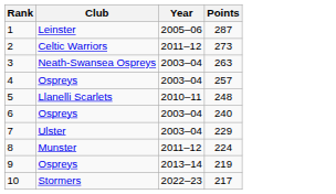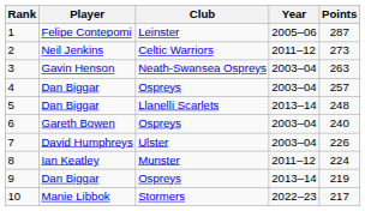 <table class="wikitable">
 <tr>
 <th>Rank</th>
+<th>Player</th>
 <th>Club</th>
 <th>Year</th>
 <th>Points</th>
 </tr>
 <tr>
 <td>1</td>
+<td><a href='#'>Felipe Contepomi</a></td>
 <td><a href='#'>Leinster</a></td>
 <td>2005–06</td>
 <td align=center>287</td>
 </tr>
 <tr>
 <td>2</td>
+<td><a href='#'>Neil Jenkins</a></td>
 <td><a href='#'>Celtic Warriors</a></td>
 <td>2011–12</td>
 <td align=center>273</td>
 </tr>
 <tr>
 <td>3</td>
+<td><a href='#'>Gavin Henson</a></td>
 <td><a href='#'>Neath-Swansea Ospreys</a></td>
 <td>2003–04</td>
 <td align=center>263</td>
 </tr>
 <tr>
 <td>4</td>
+<td><a href='#'>Dan Biggar</a></td>
 <td><a href='#'>Ospreys</a></td>
 <td>2003–04</td>
 <td align=center>257</td>
 </tr>
 <tr>
 <td>5</td>
+<td><a href='#'>Dan Biggar</a></td>
 <td><a href='#'>Llanelli Scarlets</a></td>
-<td>2010–11</td>
+<td>2013–14</td>
 <td align=center>248</td>
 </tr>
 <tr>
 <td>6</td>
+<td><a href='#'>Gareth Bowen</a></td>
 <td><a href='#'>Ospreys</a></td>
 <td>2003–04</td>
 <td align=center>240</td>
 </tr>
 <tr>
 <td>7</td>
+<td><a href='#'>David Humphreys</a></td>
 <td><a href='#'>Ulster</a></td>
 <td>2003–04</td>
-<td align=center>229</td>
+<td align=center>226</td>
 </tr>
 <tr>
 <td>8</td>
+<td><a href='#'>Ian Keatley</a></td>
 <td><a href='#'>Munster</a></td>
 <td>2011–12</td>
 <td align=center>224</td>
 </tr>
 <tr>
 <td>9</td>
+<td><a href='#'>Dan Biggar</a></td>
 <td><a href='#'>Ospreys</a></td>
 <td>2013–14</td>
 <td align=center>219</td>
 </tr>
 <tr>
 <td>10</td>
+<td><a href='#'>Manie Libbok</a></td>
 <td><a href='#'>Stormers</a></td>
 <td>2022–23</td>
 <td align=center>217</td>
 </tr>
 </table>
